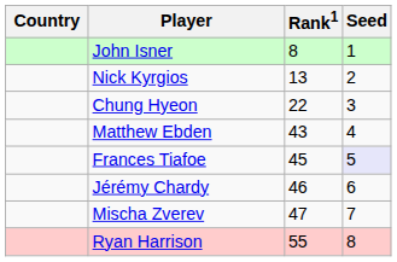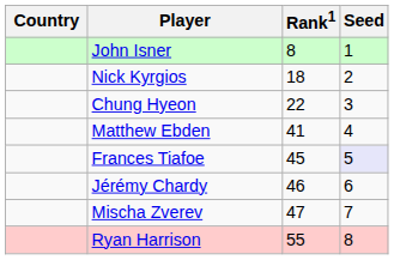 <table class="wikitable" border="1">
 <tr>
 <th width="70">Country</th>
 <th width="175">Player</th>
 <th>Rank<sup>1</sup></th>
 <th>Seed</th>
 </tr>
 <tr style="background:#cfc;">
 <td></td>
 <td><a href='#'>John Isner</a></td>
 <td>8</td>
 <td>1</td>
 </tr>
 <tr>
 <td></td>
 <td><a href='#'>Nick Kyrgios</a></td>
-<td>13</td>
+<td>18</td>
 <td>2</td>
 </tr>
 <tr>
 <td></td>
 <td><a href='#'>Chung Hyeon</a></td>
 <td>22</td>
 <td>3</td>
 </tr>
 <tr>
 <td></td>
 <td><a href='#'>Matthew Ebden</a></td>
-<td>43</td>
+<td>41</td>
 <td>4</td>
 </tr>
 <tr>
 <td></td>
 <td><a href='#'>Frances Tiafoe</a></td>
 <td>45</td>
 <td style="background: lavender;">5</td>
 </tr>
 <tr>
 <td></td>
 <td><a href='#'>Jérémy Chardy</a></td>
 <td>46</td>
 <td>6</td>
 </tr>
 <tr>
 <td></td>
 <td><a href='#'>Mischa Zverev</a></td>
 <td>47</td>
 <td>7</td>
 </tr>
 <tr style="background:#fcc;">
 <td></td>
 <td><a href='#'>Ryan Harrison</a></td>
 <td>55</td>
 <td>8</td>
 </tr>
 </table>
